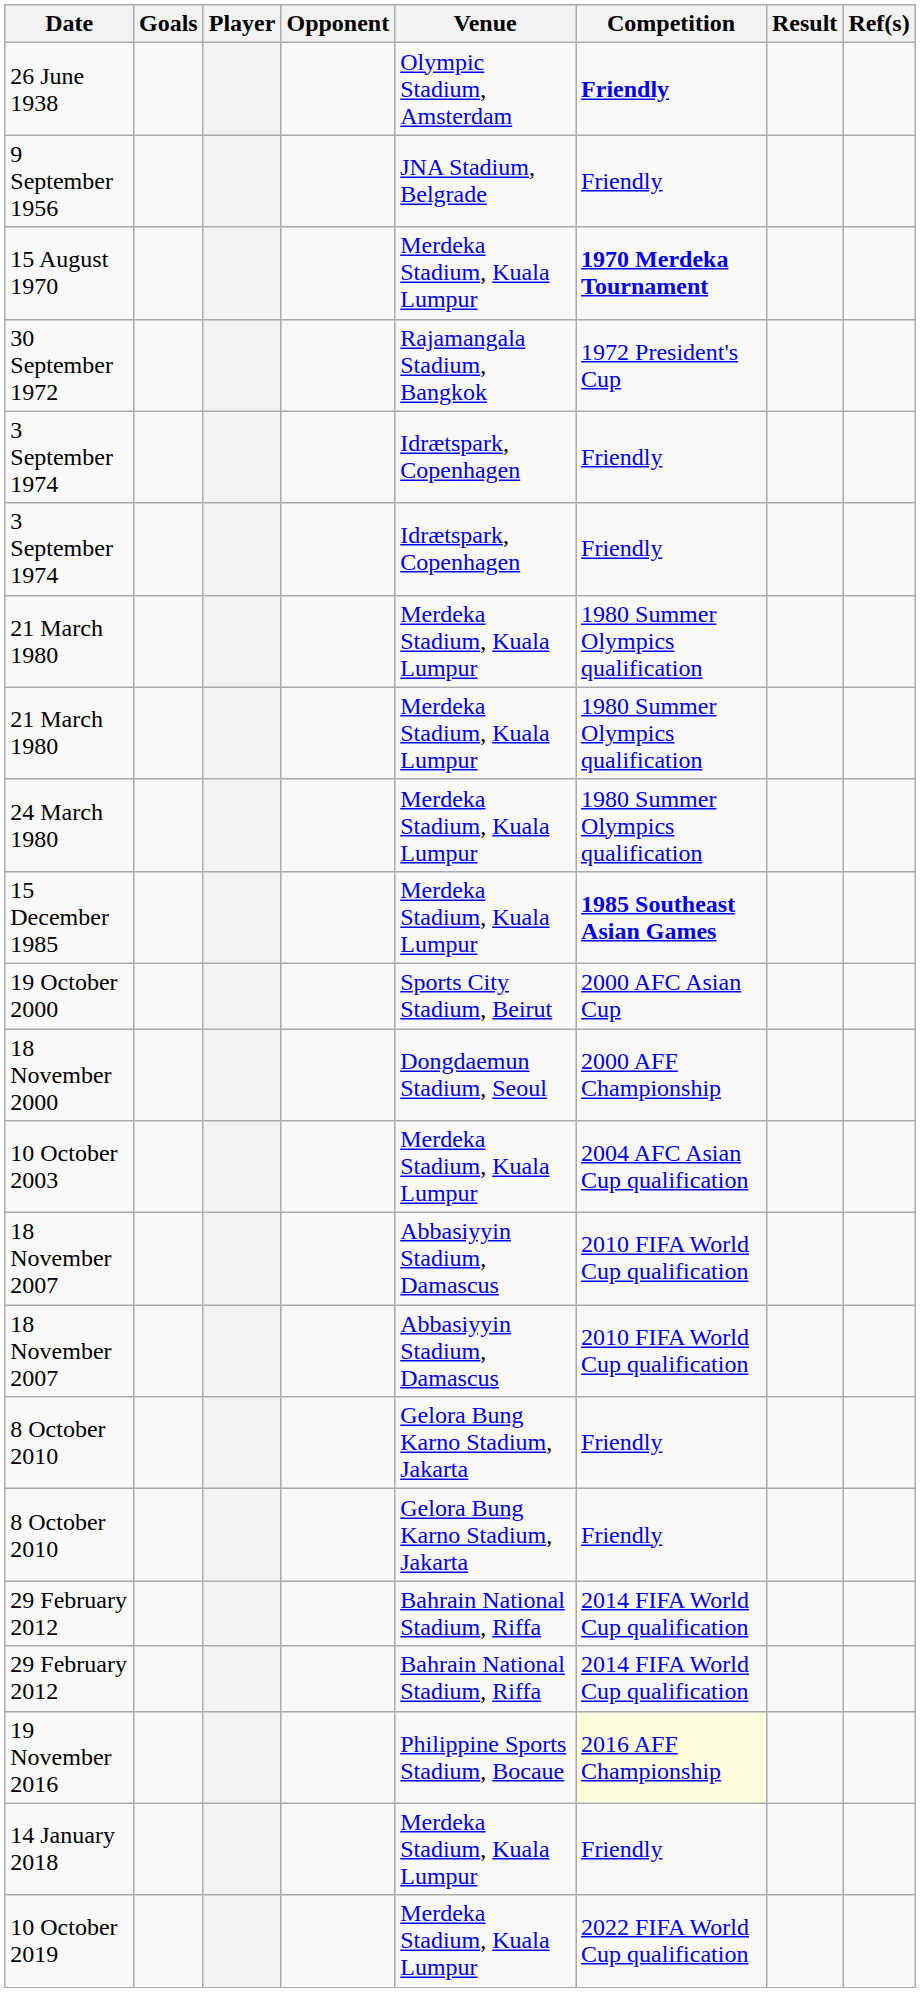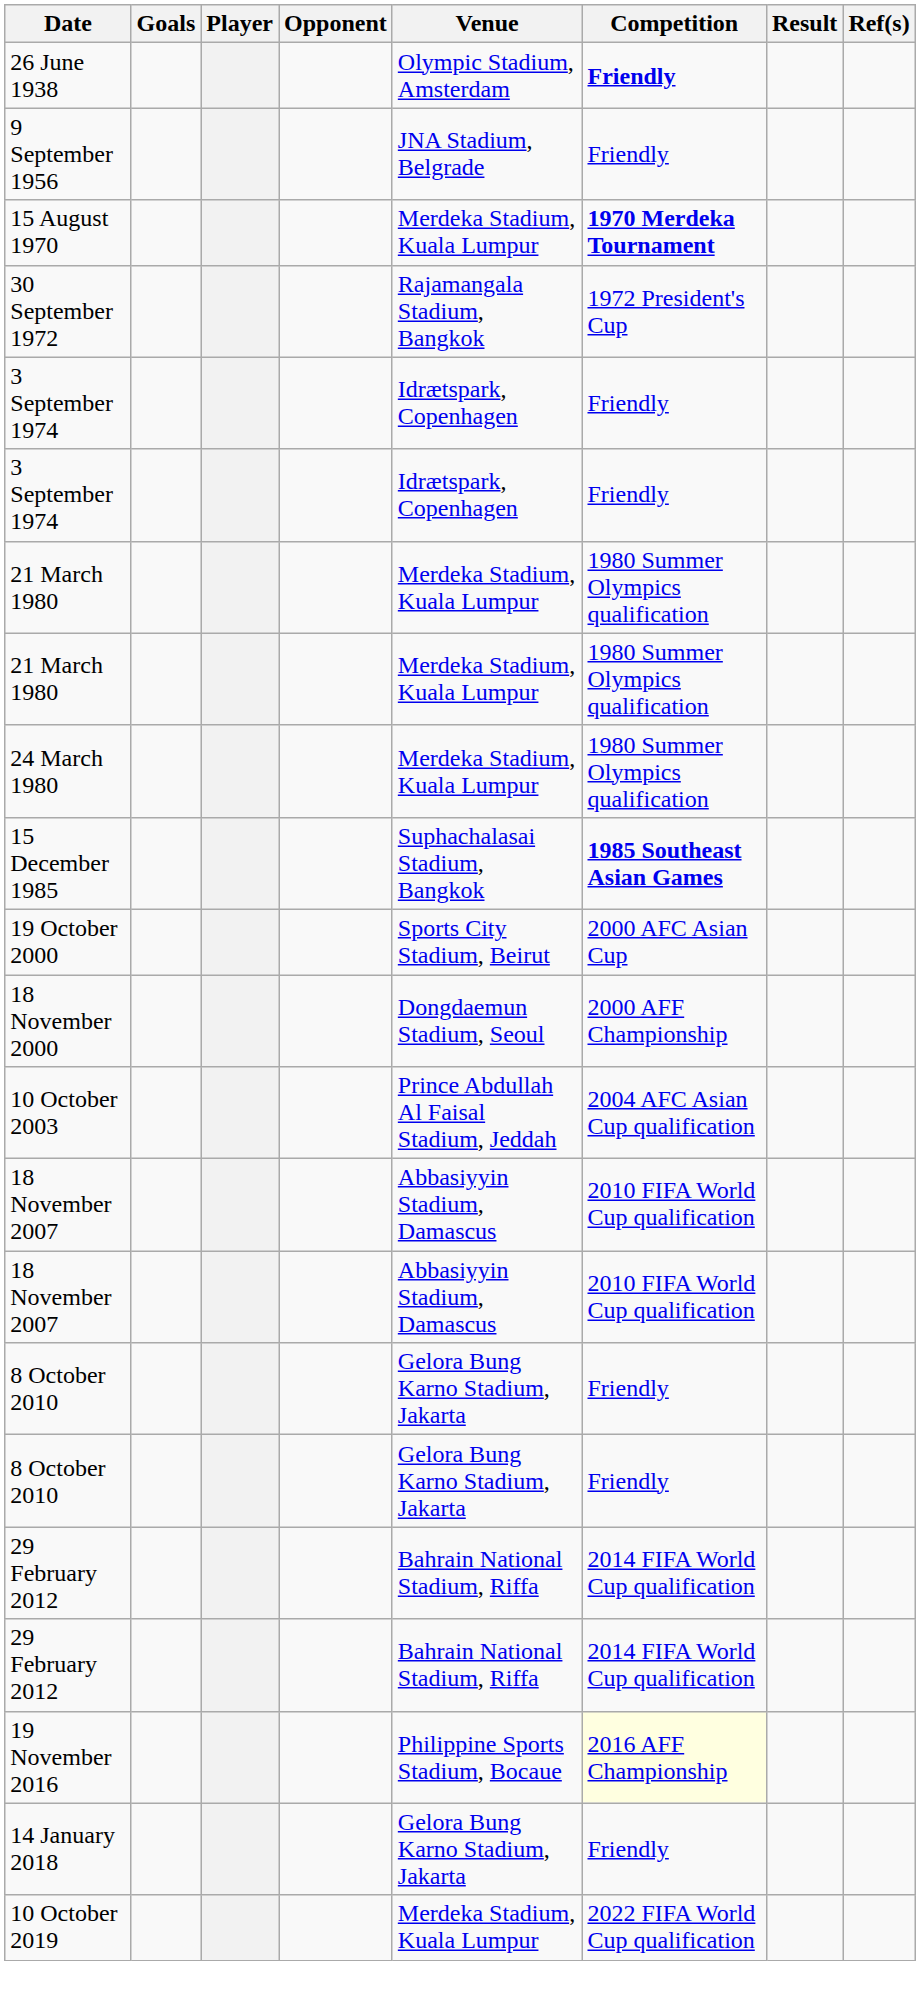 <table class="wikitable plainrowheaders sortable">
 <tr>
 <th scope="col">Date</th>
 <th scope="col">Goals</th>
 <th scope="col">Player</th>
 <th scope="col">Opponent</th>
 <th scope="col">Venue</th>
 <th scope="col">Competition</th>
 <th scope="col">Result </th>
 <th scope="col" class="unsortable">Ref(s)</th>
 </tr>
 <tr>
 <td>26 June 1938</td>
 <td></td>
 <th scope="row"></th>
 <td></td>
 <td><a href='#'>Olympic Stadium</a>, <a href='#'>Amsterdam</a></td>
 <td><strong><a href='#'>Friendly</a></strong></td>
 <td></td>
 <td></td>
 </tr>
 <tr>
 <td>9 September 1956</td>
 <td></td>
 <th scope="row"></th>
 <td></td>
 <td><a href='#'>JNA Stadium</a>, <a href='#'>Belgrade</a></td>
 <td><a href='#'>Friendly</a></td>
 <td></td>
 <td></td>
 </tr>
 <tr>
 <td>15 August 1970</td>
 <td></td>
 <th scope="row"></th>
 <td></td>
 <td><a href='#'>Merdeka Stadium</a>, <a href='#'>Kuala Lumpur</a></td>
 <td><strong><a href='#'>1970 Merdeka Tournament</a></strong></td>
 <td></td>
 <td></td>
 </tr>
 <tr>
 <td>30 September 1972</td>
 <td></td>
 <th scope="row"></th>
 <td></td>
 <td><a href='#'>Rajamangala Stadium</a>, <a href='#'>Bangkok</a></td>
 <td><a href='#'>1972 President's Cup</a></td>
 <td></td>
 <td></td>
 </tr>
 <tr>
 <td>3 September 1974</td>
 <td></td>
 <th scope="row"></th>
 <td></td>
 <td><a href='#'>Idrætspark</a>, <a href='#'>Copenhagen</a></td>
 <td><a href='#'>Friendly</a></td>
 <td></td>
 <td></td>
 </tr>
 <tr>
 <td>3 September 1974</td>
 <td></td>
 <th scope="row"></th>
 <td></td>
 <td><a href='#'>Idrætspark</a>, <a href='#'>Copenhagen</a></td>
 <td><a href='#'>Friendly</a></td>
 <td></td>
 <td></td>
 </tr>
 <tr>
 <td>21 March 1980</td>
 <td></td>
 <th scope="row"></th>
 <td></td>
 <td><a href='#'>Merdeka Stadium</a>, <a href='#'>Kuala Lumpur</a></td>
 <td><a href='#'>1980 Summer Olympics qualification</a></td>
 <td></td>
 <td></td>
 </tr>
 <tr>
 <td>21 March 1980</td>
 <td></td>
 <th scope="row"></th>
 <td></td>
 <td><a href='#'>Merdeka Stadium</a>, <a href='#'>Kuala Lumpur</a></td>
 <td><a href='#'>1980 Summer Olympics qualification</a></td>
 <td></td>
 <td></td>
 </tr>
 <tr>
 <td>24 March 1980</td>
 <td></td>
 <th scope="row"></th>
 <td></td>
 <td><a href='#'>Merdeka Stadium</a>, <a href='#'>Kuala Lumpur</a></td>
 <td><a href='#'>1980 Summer Olympics qualification</a></td>
 <td></td>
 <td></td>
 </tr>
 <tr>
 <td>15 December 1985</td>
 <td></td>
 <th scope="row"></th>
 <td></td>
-<td><a href='#'>Merdeka Stadium</a>, <a href='#'>Kuala Lumpur</a></td>
+<td><a href='#'>Suphachalasai Stadium</a>, <a href='#'>Bangkok</a></td>
 <td><strong><a href='#'>1985 Southeast Asian Games</a></strong></td>
 <td></td>
 <td></td>
 </tr>
 <tr>
 <td>19 October 2000</td>
 <td></td>
 <th scope="row"></th>
 <td></td>
 <td><a href='#'>Sports City Stadium</a>, <a href='#'>Beirut</a></td>
 <td><a href='#'>2000 AFC Asian Cup</a></td>
 <td></td>
 <td></td>
 </tr>
 <tr>
 <td>18 November 2000</td>
 <td></td>
 <th scope="row"></th>
 <td></td>
 <td><a href='#'>Dongdaemun Stadium</a>, <a href='#'>Seoul</a></td>
 <td><a href='#'>2000 AFF Championship</a></td>
 <td></td>
 <td></td>
 </tr>
 <tr>
 <td>10 October 2003</td>
 <td></td>
 <th scope="row"></th>
 <td></td>
-<td><a href='#'>Merdeka Stadium</a>, <a href='#'>Kuala Lumpur</a></td>
+<td><a href='#'>Prince Abdullah Al Faisal Stadium</a>, <a href='#'>Jeddah</a></td>
 <td><a href='#'>2004 AFC Asian Cup qualification</a></td>
 <td></td>
 <td></td>
 </tr>
 <tr>
 <td>18 November 2007</td>
 <td></td>
 <th scope="row"></th>
 <td></td>
 <td><a href='#'>Abbasiyyin Stadium</a>, <a href='#'>Damascus</a></td>
 <td><a href='#'>2010 FIFA World Cup qualification</a></td>
 <td></td>
 <td></td>
 </tr>
 <tr>
 <td>18 November 2007</td>
 <td></td>
 <th scope="row"></th>
 <td></td>
 <td><a href='#'>Abbasiyyin Stadium</a>, <a href='#'>Damascus</a></td>
 <td><a href='#'>2010 FIFA World Cup qualification</a></td>
 <td></td>
 <td></td>
 </tr>
 <tr>
 <td>8 October 2010</td>
 <td></td>
 <th scope="row"></th>
 <td></td>
 <td><a href='#'>Gelora Bung Karno Stadium</a>, <a href='#'>Jakarta</a></td>
 <td><a href='#'>Friendly</a></td>
 <td></td>
 <td></td>
 </tr>
 <tr>
 <td>8 October 2010</td>
 <td></td>
 <th scope="row"></th>
 <td></td>
 <td><a href='#'>Gelora Bung Karno Stadium</a>, <a href='#'>Jakarta</a></td>
 <td><a href='#'>Friendly</a></td>
 <td></td>
 <td></td>
 </tr>
 <tr>
 <td>29 February 2012</td>
 <td></td>
 <th scope="row"></th>
 <td></td>
 <td><a href='#'>Bahrain National Stadium</a>, <a href='#'>Riffa</a></td>
 <td><a href='#'>2014 FIFA World Cup qualification</a></td>
 <td></td>
 <td></td>
 </tr>
 <tr>
 <td>29 February 2012</td>
 <td></td>
 <th scope="row"></th>
 <td></td>
 <td><a href='#'>Bahrain National Stadium</a>, <a href='#'>Riffa</a></td>
 <td><a href='#'>2014 FIFA World Cup qualification</a></td>
 <td></td>
 <td></td>
 </tr>
 <tr>
 <td>19 November 2016</td>
 <td></td>
 <th scope="row"></th>
 <td></td>
 <td><a href='#'>Philippine Sports Stadium</a>, <a href='#'>Bocaue</a></td>
 <td style="background: lightyellow;"><a href='#'>2016 AFF Championship</a></td>
 <td></td>
 <td></td>
 </tr>
 <tr>
 <td>14 January 2018</td>
 <td></td>
 <th scope="row"></th>
 <td></td>
-<td><a href='#'>Merdeka Stadium</a>, <a href='#'>Kuala Lumpur</a></td>
+<td><a href='#'>Gelora Bung Karno Stadium</a>, <a href='#'>Jakarta</a></td>
 <td><a href='#'>Friendly</a></td>
 <td></td>
 <td></td>
 </tr>
 <tr>
 <td>10 October 2019</td>
 <td></td>
 <th scope="row"></th>
 <td></td>
 <td><a href='#'>Merdeka Stadium</a>, <a href='#'>Kuala Lumpur</a></td>
 <td><a href='#'>2022 FIFA World Cup qualification</a></td>
 <td></td>
 <td></td>
 </tr>
 </table>
